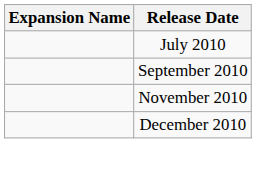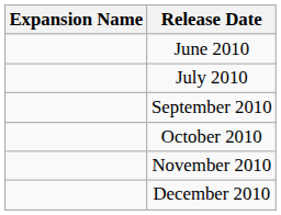 <table class="wikitable" style="text-align:center">
 <tr>
 <th>Expansion Name</th>
 <th>Release Date</th>
+</tr>
+<tr>
+<td></td>
+<td>June 2010</td>
 </tr>
 <tr>
 <td></td>
 <td>July 2010</td>
 </tr>
 <tr>
 <td></td>
 <td>September 2010</td>
 </tr>
 <tr>
 <td></td>
+<td>October 2010</td>
+</tr>
+<tr>
+<td></td>
 <td>November 2010</td>
 </tr>
 <tr>
 <td></td>
 <td>December 2010</td>
 </tr>
 </table>
